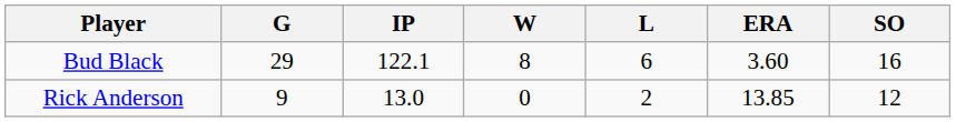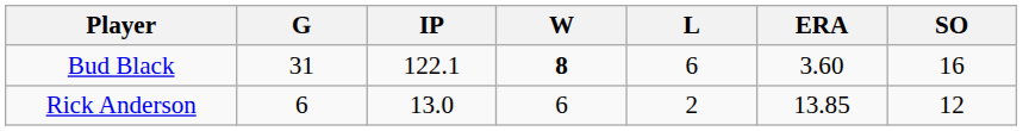 <table class="wikitable sortable">
 <tr>
 <th bgcolor="#DDDDFF" width="16%">Player</th>
 <th bgcolor="#DDDDFF" width="9%">G</th>
 <th bgcolor="#DDDDFF" width="9%">IP</th>
 <th bgcolor="#DDDDFF" width="9%">W</th>
 <th bgcolor="#DDDDFF" width="9%">L</th>
 <th bgcolor="#DDDDFF" width="9%">ERA</th>
 <th bgcolor="#DDDDFF" width="9%">SO</th>
 </tr>
 <tr align=center>
 <td><a href='#'>Bud Black</a></td>
-<td>29</td>
+<td>31</td>
 <td>122.1</td>
-<td>8</td>
+<td><strong>8</strong></td>
 <td>6</td>
 <td>3.60</td>
 <td>16</td>
 </tr>
 <tr align=center>
 <td><a href='#'>Rick Anderson</a></td>
-<td>9</td>
+<td>6</td>
 <td>13.0</td>
-<td>0</td>
+<td>6</td>
 <td>2</td>
 <td>13.85</td>
 <td>12</td>
 </tr>
 </table>
